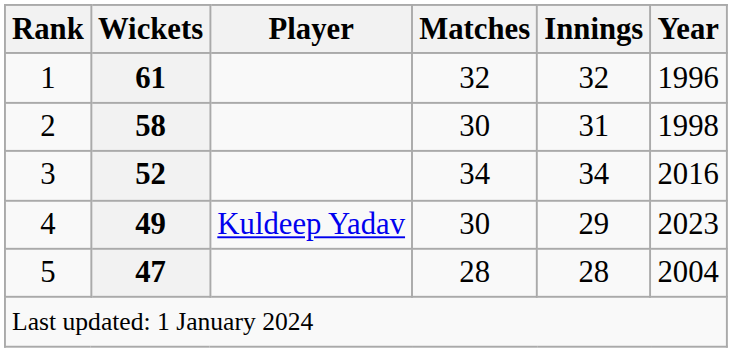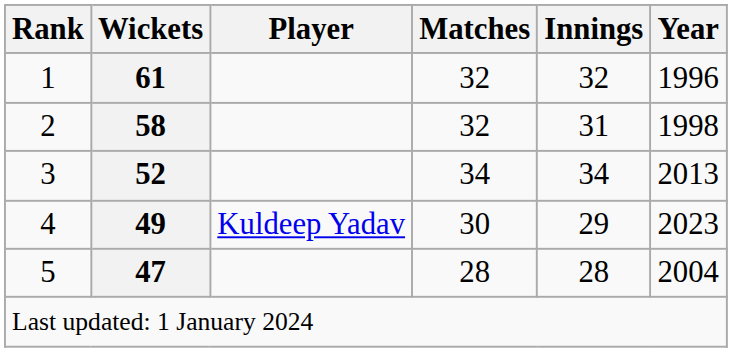 <table class="wikitable sortable">
 <tr>
 <th scope=col>Rank</th>
 <th scope=col>Wickets</th>
 <th scope=col>Player</th>
 <th scope=col>Matches</th>
 <th scope=col>Innings</th>
 <th scope=col>Year</th>
 </tr>
 <tr>
 <td align=center>1</td>
 <th scope=row style=text-align:center;>61</th>
 <td></td>
 <td align=center>32</td>
 <td align=center>32</td>
 <td>1996</td>
 </tr>
 <tr>
 <td align=center>2</td>
 <th scope=row style=text-align:center;>58</th>
 <td></td>
-<td align=center>30</td>
+<td align=center>32</td>
 <td align=center>31</td>
 <td>1998</td>
 </tr>
 <tr>
 <td align=center>3</td>
 <th scope=row style=text-align:center;>52</th>
 <td></td>
 <td align=center>34</td>
 <td align=center>34</td>
-<td>2016</td>
+<td>2013</td>
 </tr>
 <tr>
 <td align=center>4</td>
 <th scope=row style=text-align:center;>49</th>
 <td><a href='#'>Kuldeep Yadav</a></td>
 <td align=center>30</td>
 <td align=center>29</td>
 <td>2023</td>
 </tr>
 <tr>
 <td align=center>5</td>
 <th scope=row style=text-align:center;>47</th>
 <td></td>
 <td align=center>28</td>
 <td align=center>28</td>
 <td>2004</td>
 </tr>
 <tr class=sortbottom>
 <td colspan=6><small>Last updated: 1 January 2024</small></td>
 </tr>
 </table>
